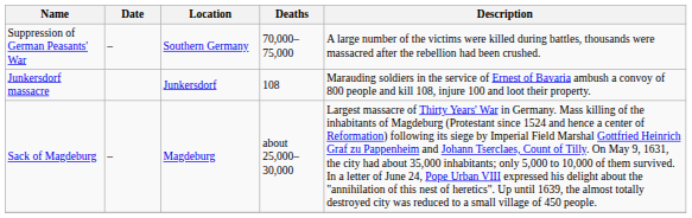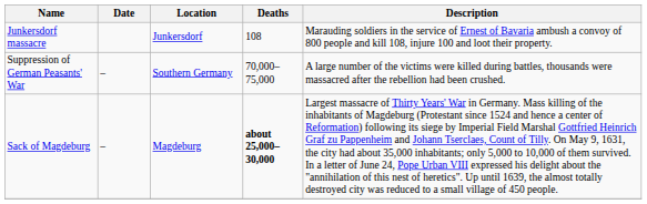 <table class="sortable wikitable" style="font-size:90%;">
 <tr>
 <th style="width:120px;">Name</th>
 <th style="width:65px;">Date</th>
 <th style="width:120px;">Location</th>
 <th style="width:75px;">Deaths</th>
 <th class="unsortable">Description</th>
 </tr>
 <tr>
+<td><a href='#'>Junkersdorf massacre</a></td>
+<td></td>
+<td><a href='#'>Junkersdorf</a></td>
+<td>108</td>
+<td>Marauding soldiers in the service of <a href='#'>Ernest of Bavaria</a> ambush a convoy of 800 people and kill 108, injure 100 and loot their property.</td>
+</tr>
+<tr>
 <td>Suppression of <a href='#'>German Peasants' War</a></td>
 <td>–</td>
 <td><a href='#'>Southern Germany</a></td>
 <td>70,000–75,000</td>
 <td>A large number of the victims were killed during battles, thousands were massacred after the rebellion had been crushed.</td>
 </tr>
 <tr>
-<td><a href='#'>Junkersdorf massacre</a></td>
-<td></td>
-<td><a href='#'>Junkersdorf</a></td>
-<td>108</td>
-<td>Marauding soldiers in the service of <a href='#'>Ernest of Bavaria</a> ambush a convoy of 800 people and kill 108, injure 100 and loot their property.</td>
-</tr>
-<tr>
 <td><a href='#'>Sack of Magdeburg</a></td>
 <td> – </td>
 <td><a href='#'>Magdeburg</a></td>
-<td>about 25,000–30,000</td>
+<td><strong>about 25,000–30,000</strong></td>
 <td>Largest massacre of <a href='#'>Thirty Years' War</a> in Germany. Mass killing of the inhabitants of Magdeburg (Protestant since 1524 and hence a center of <a href='#'>Reformation</a>) following its siege by Imperial Field Marshal <a href='#'>Gottfried Heinrich Graf zu Pappenheim</a> and <a href='#'>Johann Tserclaes, Count of Tilly</a>. On May 9, 1631, the city had about 35,000 inhabitants; only 5,000 to 10,000 of them survived. In a letter of June 24, <a href='#'>Pope Urban VIII</a> expressed his delight about the "annihilation of this nest of heretics". Up until 1639, the almost totally destroyed city was reduced to a small village of 450 people.</td>
 </tr>
 <tr>
 </tr>
 </table>
